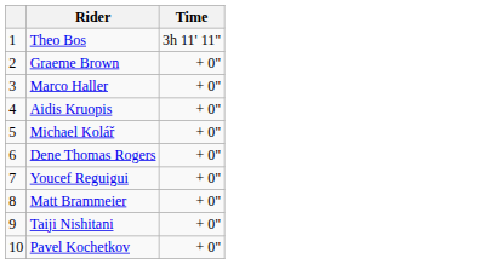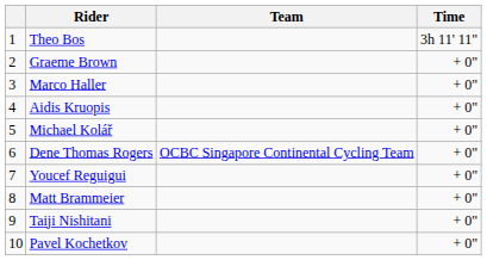 <table class=wikitable>
 <tr>
 <th></th>
 <th>Rider</th>
+<th>Team</th>
 <th>Time</th>
 </tr>
 <tr>
 <td>1</td>
 <td> <a href='#'>Theo Bos</a></td>
+<td></td>
 <td align=right>3h 11' 11"</td>
 </tr>
 <tr>
 <td>2</td>
 <td> <a href='#'>Graeme Brown</a></td>
+<td></td>
 <td align=right>+ 0"</td>
 </tr>
 <tr>
 <td>3</td>
 <td> <a href='#'>Marco Haller</a></td>
+<td></td>
 <td align=right>+ 0"</td>
 </tr>
 <tr>
 <td>4</td>
 <td> <a href='#'>Aidis Kruopis</a></td>
+<td></td>
 <td align=right>+ 0"</td>
 </tr>
 <tr>
 <td>5</td>
 <td> <a href='#'>Michael Kolář</a></td>
+<td></td>
 <td align=right>+ 0"</td>
 </tr>
 <tr>
 <td>6</td>
 <td> <a href='#'>Dene Thomas Rogers</a></td>
+<td><a href='#'>OCBC Singapore Continental Cycling Team</a></td>
 <td align=right>+ 0"</td>
 </tr>
 <tr>
 <td>7</td>
 <td> <a href='#'>Youcef Reguigui</a></td>
+<td></td>
 <td align=right>+ 0"</td>
 </tr>
 <tr>
 <td>8</td>
 <td> <a href='#'>Matt Brammeier</a></td>
+<td></td>
 <td align=right>+ 0"</td>
 </tr>
 <tr>
 <td>9</td>
 <td> <a href='#'>Taiji Nishitani</a></td>
+<td></td>
 <td align=right>+ 0"</td>
 </tr>
 <tr>
 <td>10</td>
 <td> <a href='#'>Pavel Kochetkov</a></td>
+<td></td>
 <td align=right>+ 0"</td>
 </tr>
 </table>
